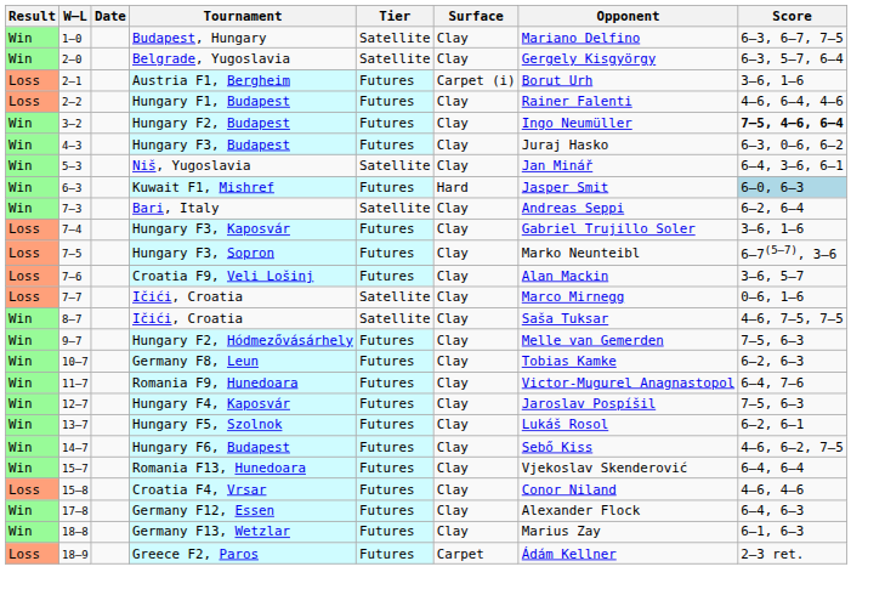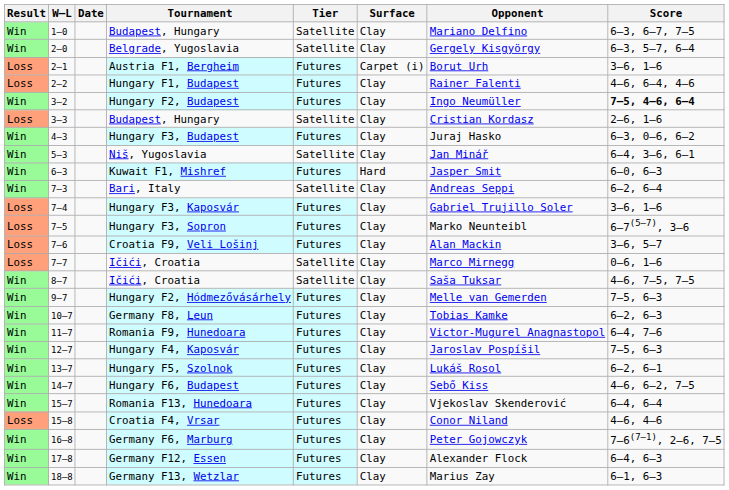 <table class="sortable wikitable">
 <tr>
 <th>Result</th>
 <th class="unsortable">W–L</th>
 <th>Date</th>
 <th>Tournament</th>
 <th>Tier</th>
 <th>Surface</th>
 <th>Opponent</th>
 <th class="unsortable">Score</th>
 </tr>
 <tr>
 <td bgcolor=98FB98>Win</td>
 <td><small>1–0</small></td>
 <td></td>
 <td><a href='#'>Budapest</a>, Hungary</td>
 <td>Satellite</td>
 <td>Clay</td>
 <td> <a href='#'>Mariano Delfino</a></td>
 <td>6–3, 6–7, 7–5</td>
 </tr>
 <tr>
 <td bgcolor=98FB98>Win</td>
 <td><small>2–0</small></td>
 <td></td>
 <td><a href='#'>Belgrade</a>, Yugoslavia</td>
 <td>Satellite</td>
 <td>Clay</td>
 <td> <a href='#'>Gergely Kisgyörgy</a></td>
 <td>6–3, 5–7, 6–4</td>
 </tr>
 <tr>
 <td bgcolor=FFA07A>Loss</td>
 <td><small>2–1</small></td>
 <td></td>
 <td style="background:#cffcff;">Austria F1, <a href='#'>Bergheim</a></td>
 <td style="background:#cffcff;">Futures</td>
 <td>Carpet (i)</td>
 <td> <a href='#'>Borut Urh</a></td>
 <td>3–6, 1–6</td>
 </tr>
 <tr>
 <td bgcolor=FFA07A>Loss</td>
 <td><small>2–2</small></td>
 <td></td>
 <td style="background:#cffcff;">Hungary F1, <a href='#'>Budapest</a></td>
 <td style="background:#cffcff;">Futures</td>
 <td>Clay</td>
 <td> <a href='#'>Rainer Falenti</a></td>
 <td>4–6, 6–4, 4–6</td>
 </tr>
 <tr>
 <td bgcolor=98FB98>Win</td>
 <td><small>3–2</small></td>
 <td></td>
 <td style="background:#cffcff;">Hungary F2, <a href='#'>Budapest</a></td>
 <td style="background:#cffcff;">Futures</td>
 <td>Clay</td>
 <td> <a href='#'>Ingo Neumüller</a></td>
 <td><strong>7–5, 4–6, 6–4</strong></td>
 </tr>
 <tr>
+<td bgcolor=FFA07A>Loss</td>
+<td><small>3–3</small></td>
+<td></td>
+<td><a href='#'>Budapest</a>, Hungary</td>
+<td>Satellite</td>
+<td>Clay</td>
+<td> <a href='#'>Cristian Kordasz</a></td>
+<td>2–6, 1–6</td>
+</tr>
+<tr>
 <td bgcolor=98FB98>Win</td>
 <td><small>4–3</small></td>
 <td></td>
 <td style="background:#cffcff;">Hungary F3, <a href='#'>Budapest</a></td>
 <td style="background:#cffcff;">Futures</td>
 <td>Clay</td>
 <td> Juraj Hasko</td>
 <td>6–3, 0–6, 6–2</td>
 </tr>
 <tr>
 <td bgcolor=98FB98>Win</td>
 <td><small>5–3</small></td>
 <td></td>
 <td><a href='#'>Niš</a>, Yugoslavia</td>
 <td>Satellite</td>
 <td>Clay</td>
 <td> <a href='#'>Jan Minář</a></td>
 <td>6–4, 3–6, 6–1</td>
 </tr>
 <tr>
 <td bgcolor=98FB98>Win</td>
 <td><small>6–3</small></td>
 <td></td>
 <td style="background:#cffcff;">Kuwait F1, <a href='#'>Mishref</a></td>
 <td style="background:#cffcff;">Futures</td>
 <td>Hard</td>
 <td> <a href='#'>Jasper Smit</a></td>
-<td style="background: lightblue;">6–0, 6–3</td>
+<td>6–0, 6–3</td>
 </tr>
 <tr>
 <td bgcolor=98FB98>Win</td>
 <td><small>7–3</small></td>
 <td></td>
 <td><a href='#'>Bari</a>, Italy</td>
 <td>Satellite</td>
 <td>Clay</td>
 <td> <a href='#'>Andreas Seppi</a></td>
 <td>6–2, 6–4</td>
 </tr>
 <tr>
 <td bgcolor=FFA07A>Loss</td>
 <td><small>7–4</small></td>
 <td></td>
 <td style="background:#cffcff;">Hungary F3, <a href='#'>Kaposvár</a></td>
 <td style="background:#cffcff;">Futures</td>
 <td>Clay</td>
 <td> <a href='#'>Gabriel Trujillo Soler</a></td>
 <td>3–6, 1–6</td>
 </tr>
 <tr>
 <td bgcolor=FFA07A>Loss</td>
 <td><small>7–5</small></td>
 <td></td>
 <td style="background:#cffcff;">Hungary F3, <a href='#'>Sopron</a></td>
 <td style="background:#cffcff;">Futures</td>
 <td>Clay</td>
 <td> Marko Neunteibl</td>
 <td>6–7<sup>(5–7)</sup>, 3–6</td>
 </tr>
 <tr>
 <td bgcolor=FFA07A>Loss</td>
 <td><small>7–6</small></td>
 <td></td>
 <td style="background:#cffcff;">Croatia F9, <a href='#'>Veli Lošinj</a></td>
 <td style="background:#cffcff;">Futures</td>
 <td>Clay</td>
 <td> <a href='#'>Alan Mackin</a></td>
 <td>3–6, 5–7</td>
 </tr>
 <tr>
 <td bgcolor=FFA07A>Loss</td>
 <td><small>7–7</small></td>
 <td></td>
 <td><a href='#'>Ičići</a>, Croatia</td>
 <td>Satellite</td>
 <td>Clay</td>
 <td> <a href='#'>Marco Mirnegg</a></td>
 <td>0–6, 1–6</td>
 </tr>
 <tr>
 <td bgcolor=98FB98>Win</td>
 <td><small>8–7</small></td>
 <td></td>
 <td><a href='#'>Ičići</a>, Croatia</td>
 <td>Satellite</td>
 <td>Clay</td>
 <td> <a href='#'>Saša Tuksar</a></td>
 <td>4–6, 7–5, 7–5</td>
 </tr>
 <tr>
 <td bgcolor=98FB98>Win</td>
 <td><small>9–7</small></td>
 <td></td>
 <td style="background:#cffcff;">Hungary F2, <a href='#'>Hódmezővásárhely</a></td>
 <td style="background:#cffcff;">Futures</td>
 <td>Clay</td>
 <td> <a href='#'>Melle van Gemerden</a></td>
 <td>7–5, 6–3</td>
 </tr>
 <tr>
 <td bgcolor=98FB98>Win</td>
 <td><small>10–7</small></td>
 <td></td>
 <td style="background:#cffcff;">Germany F8, <a href='#'>Leun</a></td>
 <td style="background:#cffcff;">Futures</td>
 <td>Clay</td>
 <td> <a href='#'>Tobias Kamke</a></td>
 <td>6–2, 6–3</td>
 </tr>
 <tr>
 <td bgcolor=98FB98>Win</td>
 <td><small>11–7</small></td>
 <td></td>
 <td style="background:#cffcff;">Romania F9, <a href='#'>Hunedoara</a></td>
 <td style="background:#cffcff;">Futures</td>
 <td>Clay</td>
 <td> <a href='#'>Victor-Mugurel Anagnastopol</a></td>
 <td>6–4, 7–6</td>
 </tr>
 <tr>
 <td bgcolor=98FB98>Win</td>
 <td><small>12–7</small></td>
 <td></td>
 <td style="background:#cffcff;">Hungary F4, <a href='#'>Kaposvár</a></td>
 <td style="background:#cffcff;">Futures</td>
 <td>Clay</td>
 <td> <a href='#'>Jaroslav Pospíšil</a></td>
 <td>7–5, 6–3</td>
 </tr>
 <tr>
 <td bgcolor=98FB98>Win</td>
 <td><small>13–7</small></td>
 <td></td>
 <td style="background:#cffcff;">Hungary F5, <a href='#'>Szolnok</a></td>
 <td style="background:#cffcff;">Futures</td>
 <td>Clay</td>
 <td> <a href='#'>Lukáš Rosol</a></td>
 <td>6–2, 6–1</td>
 </tr>
 <tr>
 <td bgcolor=98FB98>Win</td>
 <td><small>14–7</small></td>
 <td></td>
 <td style="background:#cffcff;">Hungary F6, <a href='#'>Budapest</a></td>
 <td style="background:#cffcff;">Futures</td>
 <td>Clay</td>
 <td> <a href='#'>Sebő Kiss</a></td>
 <td>4–6, 6–2, 7–5</td>
 </tr>
 <tr>
 <td bgcolor=98FB98>Win</td>
 <td><small>15–7</small></td>
 <td></td>
 <td style="background:#cffcff;">Romania F13, <a href='#'>Hunedoara</a></td>
 <td style="background:#cffcff;">Futures</td>
 <td>Clay</td>
 <td> Vjekoslav Skenderović</td>
 <td>6–4, 6–4</td>
 </tr>
 <tr>
 <td bgcolor=FFA07A>Loss</td>
 <td><small>15–8</small></td>
 <td></td>
 <td style="background:#cffcff;">Croatia F4, <a href='#'>Vrsar</a></td>
 <td style="background:#cffcff;">Futures</td>
 <td>Clay</td>
 <td> <a href='#'>Conor Niland</a></td>
 <td>4–6, 4–6</td>
 </tr>
 <tr>
 <td bgcolor=98FB98>Win</td>
+<td><small>16–8</small></td>
+<td></td>
+<td style="background:#cffcff;">Germany F6, <a href='#'>Marburg</a></td>
+<td style="background:#cffcff;">Futures</td>
+<td>Clay</td>
+<td> <a href='#'>Peter Gojowczyk</a></td>
+<td>7–6<sup>(7–1)</sup>, 2–6, 7–5</td>
+</tr>
+<tr>
+<td bgcolor=98FB98>Win</td>
 <td><small>17–8</small></td>
 <td></td>
 <td style="background:#cffcff;">Germany F12, <a href='#'>Essen</a></td>
 <td style="background:#cffcff;">Futures</td>
 <td>Clay</td>
 <td> Alexander Flock</td>
 <td>6–4, 6–3</td>
 </tr>
 <tr>
 <td bgcolor=98FB98>Win</td>
 <td><small>18–8</small></td>
 <td></td>
 <td style="background:#cffcff;">Germany F13, <a href='#'>Wetzlar</a></td>
 <td style="background:#cffcff;">Futures</td>
 <td>Clay</td>
 <td> Marius Zay</td>
 <td>6–1, 6–3</td>
 </tr>
-<tr>
-<td bgcolor=FFA07A>Loss</td>
-<td><small>18–9</small></td>
-<td></td>
-<td style="background:#cffcff;">Greece F2, <a href='#'>Paros</a></td>
-<td style="background:#cffcff;">Futures</td>
-<td>Carpet</td>
-<td> <a href='#'>Ádám Kellner</a></td>
-<td>2–3 ret.</td>
-</tr>
 </table>
